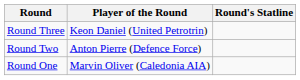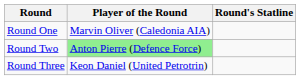 <table class="wikitable">
 <tr>
 <th>Round</th>
 <th>Player of the Round</th>
 <th>Round's Statline</th>
 </tr>
 <tr>
+<td><a href='#'>Round One</a></td>
+<td> <a href='#'>Marvin Oliver</a> (<a href='#'>Caledonia AIA</a>)</td>
+<td></td>
+</tr>
+<tr>
+<td><a href='#'>Round Two</a></td>
+<td style="background: lightgreen;"> <a href='#'>Anton Pierre</a> (<a href='#'>Defence Force</a>)</td>
+<td></td>
+</tr>
+<tr>
 <td><a href='#'>Round Three</a></td>
 <td> <a href='#'>Keon Daniel</a> (<a href='#'>United Petrotrin</a>)</td>
 <td></td>
 </tr>
-<tr>
-<td><a href='#'>Round Two</a></td>
-<td> <a href='#'>Anton Pierre</a> (<a href='#'>Defence Force</a>)</td>
-<td></td>
-</tr>
-<tr>
-<td><a href='#'>Round One</a></td>
-<td> <a href='#'>Marvin Oliver</a> (<a href='#'>Caledonia AIA</a>)</td>
-<td></td>
-</tr>
 </table>
